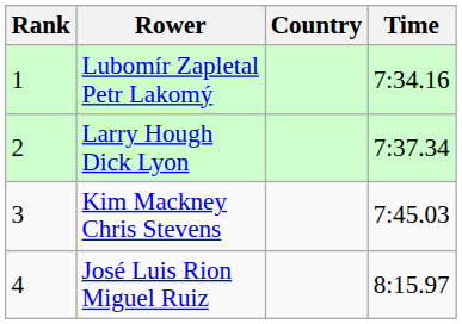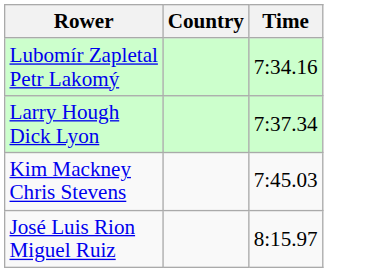 <table class="wikitable sortable" style="text-align:middle">
 <tr>
-<th>Rank</th>
 <th>Rower</th>
 <th>Country</th>
 <th>Time</th>
 </tr>
 <tr bgcolor=ccffcc>
-<td>1</td>
 <td><a href='#'>Lubomír Zapletal</a><br><a href='#'>Petr Lakomý</a></td>
 <td></td>
 <td>7:34.16</td>
 </tr>
 <tr bgcolor=ccffcc>
-<td>2</td>
 <td><a href='#'>Larry Hough</a><br><a href='#'>Dick Lyon</a></td>
 <td></td>
 <td>7:37.34</td>
 </tr>
 <tr>
-<td>3</td>
 <td><a href='#'>Kim Mackney</a><br><a href='#'>Chris Stevens</a></td>
 <td></td>
 <td>7:45.03</td>
 </tr>
 <tr>
-<td>4</td>
 <td><a href='#'>José Luis Rion</a><br><a href='#'>Miguel Ruiz</a></td>
 <td></td>
 <td>8:15.97</td>
 </tr>
 </table>
